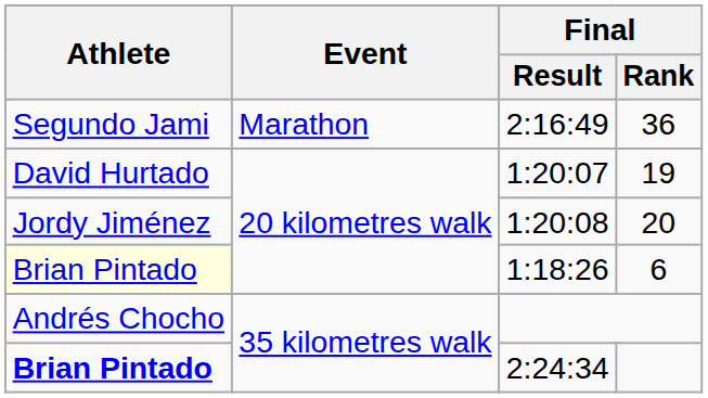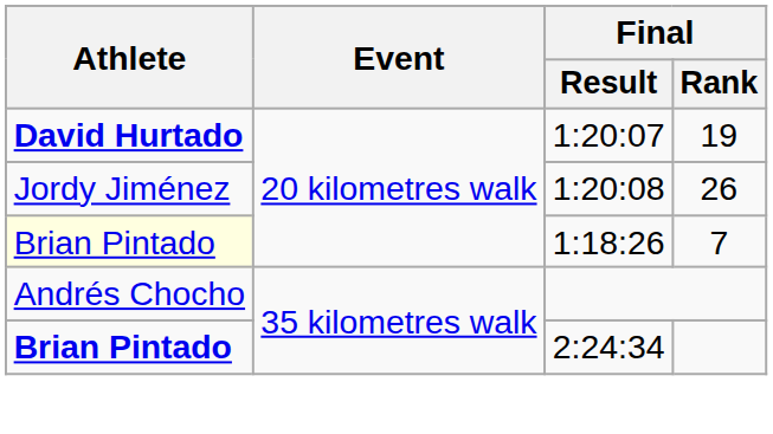 <table class="wikitable" style="font-size:90%">
 <tr>
 <th rowspan="2">Athlete</th>
 <th rowspan="2">Event</th>
 <th colspan="2">Final</th>
 </tr>
 <tr style="font-size:95%">
 <th>Result</th>
 <th>Rank</th>
 </tr>
 <tr align=center>
-<td align=left><a href='#'>Segundo Jami</a></td>
-<td align=left><a href='#'>Marathon</a></td>
-<td>2:16:49</td>
-<td>36</td>
-</tr>
-<tr align=center>
-<td align=left><a href='#'>David Hurtado</a></td>
+<td align=left><strong><a href='#'>David Hurtado</a></strong></td>
 <td align=left rowspan=3><a href='#'>20 kilometres walk</a></td>
 <td>1:20:07</td>
 <td>19</td>
 </tr>
 <tr align=center>
 <td align=left><a href='#'>Jordy Jiménez</a></td>
 <td>1:20:08 </td>
-<td>20</td>
+<td>26</td>
 </tr>
 <tr align=center>
 <td align=left style="background: lightyellow;"><a href='#'>Brian Pintado</a></td>
 <td>1:18:26 </td>
-<td>6</td>
+<td>7</td>
 </tr>
 <tr align=center>
 <td align=left><a href='#'>Andrés Chocho</a></td>
 <td align=left rowspan=2><a href='#'>35 kilometres walk</a></td>
 <td colspan=2></td>
 </tr>
 <tr align=center>
 <td align=left><strong><a href='#'>Brian Pintado</a></strong></td>
 <td>2:24:34 </td>
 <td></td>
 </tr>
 </table>
